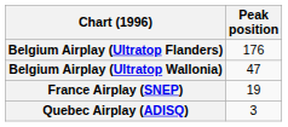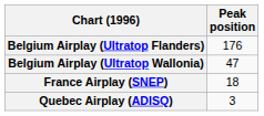 <table class="wikitable sortable plainrowheaders" style="text-align:center">
 <tr>
 <th scope="col">Chart (1996)</th>
 <th scope="col">Peak<br>position</th>
 </tr>
 <tr>
 <th scope="row">Belgium Airplay (<a href='#'>Ultratop</a> Flanders)</th>
 <td>176</td>
 </tr>
 <tr>
 <th scope="row">Belgium Airplay (<a href='#'>Ultratop</a> Wallonia)</th>
 <td>47</td>
 </tr>
 <tr>
 <th scope="row">France Airplay (<a href='#'>SNEP</a>)</th>
-<td>19</td>
+<td>18</td>
 </tr>
 <tr>
 <th scope="row">Quebec Airplay (<a href='#'>ADISQ</a>)</th>
 <td>3</td>
 </tr>
 </table>
